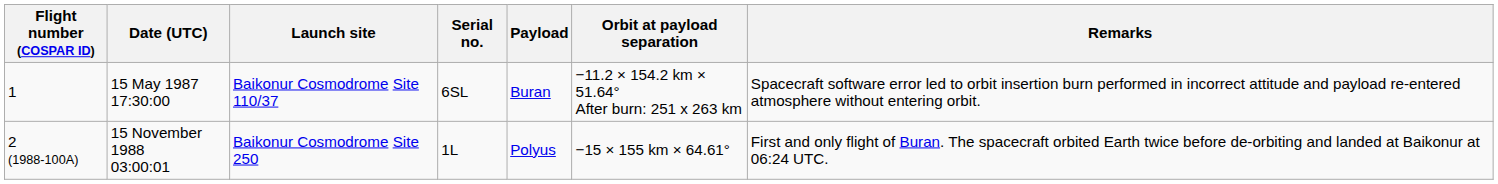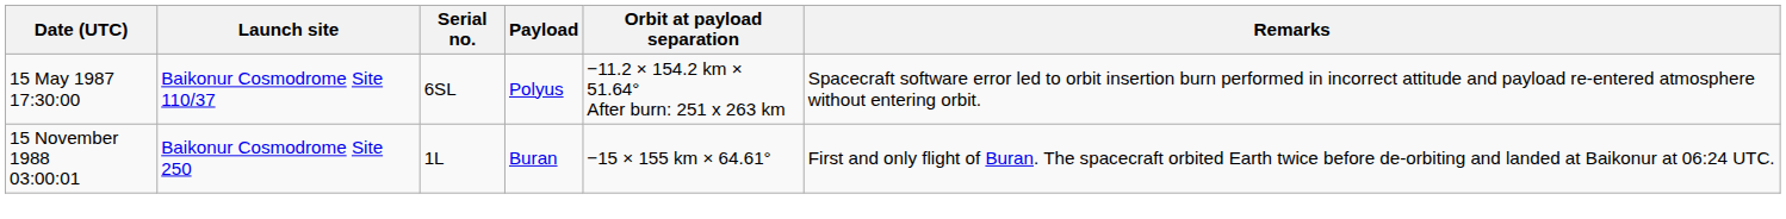 <table class="wikitable sortable">
 <tr>
-<th>Flight number<br><small>(<a href='#'>COSPAR ID</a>)</small></th>
 <th>Date (UTC)</th>
 <th>Launch site</th>
 <th>Serial no.</th>
 <th>Payload</th>
 <th>Orbit at payload separation</th>
 <th>Remarks</th>
 </tr>
 <tr>
-<td>1</td>
 <td>15 May 1987<br>17:30:00</td>
 <td><a href='#'>Baikonur Cosmodrome</a> <a href='#'>Site 110/37</a></td>
 <td>6SL</td>
-<td><a href='#'>Buran</a></td>
+<td><a href='#'>Polyus</a></td>
 <td>−11.2 × 154.2 km × 51.64°<br>After burn: 251 x 263 km</td>
 <td>Spacecraft software error led to orbit insertion burn performed in incorrect attitude and payload re-entered atmosphere without entering orbit.</td>
 </tr>
 <tr>
-<td>2<br><small>(1988-100A)</small></td>
 <td>15 November 1988<br>03:00:01</td>
 <td><a href='#'>Baikonur Cosmodrome</a> <a href='#'>Site 250</a></td>
 <td>1L</td>
-<td><a href='#'>Polyus</a></td>
+<td><a href='#'>Buran</a></td>
 <td>−15 × 155 km × 64.61°</td>
 <td>First and only flight of <a href='#'>Buran</a>. The spacecraft orbited Earth twice before de-orbiting and landed at Baikonur at 06:24 UTC.</td>
 </tr>
 </table>
